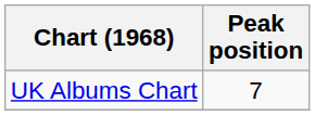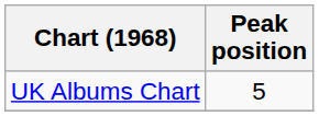 <table class="wikitable">
 <tr>
 <th align="left">Chart (1968)</th>
 <th align="left">Peak<br>position</th>
 </tr>
 <tr>
 <td align="left"><a href='#'>UK Albums Chart</a></td>
-<td align="center">7</td>
+<td align="center">5</td>
 </tr>
 <tr>
 </tr>
 </table>
